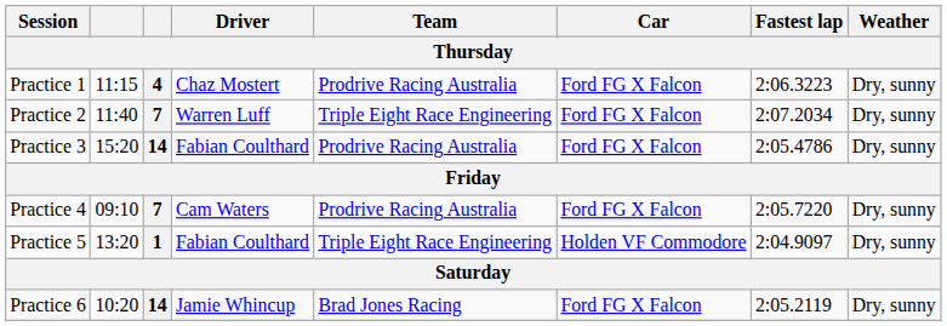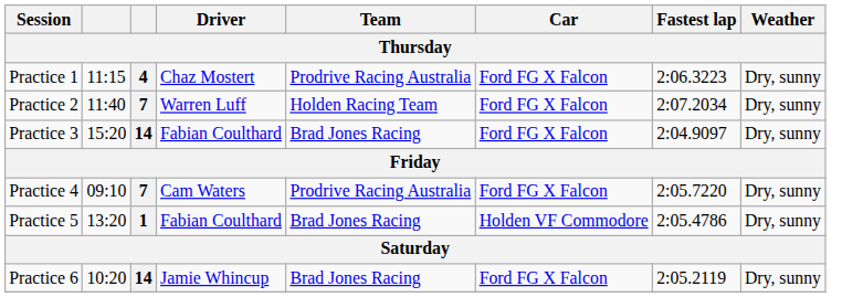 <table class="wikitable" style="font-size: 85%;">
 <tr>
 <th>Session</th>
 <th></th>
 <th></th>
 <th>Driver</th>
 <th>Team</th>
 <th>Car</th>
 <th>Fastest lap</th>
 <th>Weather</th>
 </tr>
 <tr>
 <th colspan="9">Thursday</th>
 </tr>
 <tr>
 <td>Practice 1</td>
 <td>11:15</td>
 <th>4</th>
 <td><a href='#'>Chaz Mostert</a></td>
 <td><a href='#'>Prodrive Racing Australia</a></td>
 <td><a href='#'>Ford FG X Falcon</a></td>
 <td>2:06.3223</td>
 <td>Dry, sunny</td>
 </tr>
 <tr>
 <td>Practice 2</td>
 <td>11:40</td>
 <th>7</th>
 <td><a href='#'>Warren Luff</a></td>
-<td><a href='#'>Triple Eight Race Engineering</a></td>
+<td><a href='#'>Holden Racing Team</a></td>
 <td><a href='#'>Ford FG X Falcon</a></td>
 <td>2:07.2034</td>
 <td>Dry, sunny</td>
 </tr>
 <tr>
 <td>Practice 3</td>
 <td>15:20</td>
 <th>14</th>
 <td><a href='#'>Fabian Coulthard</a></td>
-<td><a href='#'>Prodrive Racing Australia</a></td>
+<td><a href='#'>Brad Jones Racing</a></td>
 <td><a href='#'>Ford FG X Falcon</a></td>
-<td>2:05.4786</td>
+<td>2:04.9097</td>
 <td>Dry, sunny</td>
 </tr>
 <tr>
 <th colspan="9">Friday</th>
 </tr>
 <tr>
 <td>Practice 4</td>
 <td>09:10</td>
 <th>7</th>
 <td><a href='#'>Cam Waters</a></td>
 <td><a href='#'>Prodrive Racing Australia</a></td>
 <td><a href='#'>Ford FG X Falcon</a></td>
 <td>2:05.7220</td>
 <td>Dry, sunny</td>
 </tr>
 <tr>
 <td>Practice 5</td>
 <td>13:20</td>
 <th>1</th>
 <td><a href='#'>Fabian Coulthard</a></td>
-<td><a href='#'>Triple Eight Race Engineering</a></td>
+<td><a href='#'>Brad Jones Racing</a></td>
 <td><a href='#'>Holden VF Commodore</a></td>
-<td>2:04.9097</td>
+<td>2:05.4786</td>
 <td>Dry, sunny</td>
 </tr>
 <tr>
 <th colspan="9">Saturday</th>
 </tr>
 <tr>
 <td>Practice 6</td>
 <td>10:20</td>
 <th>14</th>
 <td><a href='#'>Jamie Whincup</a></td>
 <td><a href='#'>Brad Jones Racing</a></td>
 <td><a href='#'>Ford FG X Falcon</a></td>
 <td>2:05.2119</td>
 <td>Dry, sunny</td>
 </tr>
 <tr>
 </tr>
 </table>
